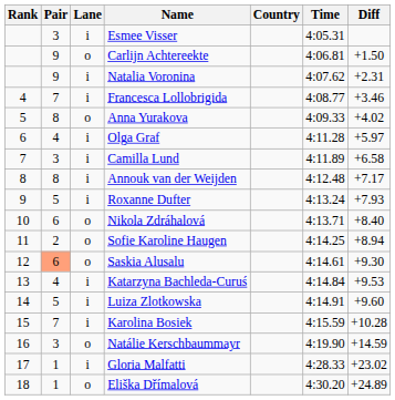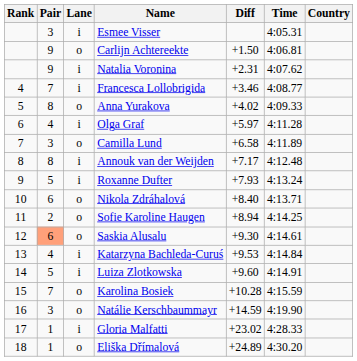 <table class="wikitable sortable" style="text-align:center">
 <tr>
 <th>Rank</th>
 <th>Pair</th>
 <th>Lane</th>
 <th>Name</th>
+<th>Diff</th>
+<th>Time</th>
 <th>Country</th>
-<th>Time</th>
-<th>Diff</th>
 </tr>
 <tr>
 <td></td>
 <td>3</td>
 <td>i</td>
 <td align=left><a href='#'>Esmee Visser</a></td>
+<td></td>
+<td>4:05.31</td>
 <td align=left></td>
-<td>4:05.31</td>
-<td></td>
 </tr>
 <tr>
 <td></td>
 <td>9</td>
 <td>o</td>
 <td align=left><a href='#'>Carlijn Achtereekte</a></td>
+<td>+1.50</td>
+<td>4:06.81</td>
 <td align=left></td>
-<td>4:06.81</td>
-<td>+1.50</td>
 </tr>
 <tr>
 <td></td>
 <td>9</td>
 <td>i</td>
 <td align=left><a href='#'>Natalia Voronina</a></td>
+<td>+2.31</td>
+<td>4:07.62</td>
 <td align=left></td>
-<td>4:07.62</td>
-<td>+2.31</td>
 </tr>
 <tr>
 <td>4</td>
 <td>7</td>
 <td>i</td>
 <td align=left><a href='#'>Francesca Lollobrigida</a></td>
+<td>+3.46</td>
+<td>4:08.77</td>
 <td align=left></td>
-<td>4:08.77</td>
-<td>+3.46</td>
 </tr>
 <tr>
 <td>5</td>
 <td>8</td>
 <td>o</td>
 <td align=left><a href='#'>Anna Yurakova</a></td>
+<td>+4.02</td>
+<td>4:09.33</td>
 <td align=left></td>
-<td>4:09.33</td>
-<td>+4.02</td>
 </tr>
 <tr>
 <td>6</td>
 <td>4</td>
 <td>i</td>
 <td align=left><a href='#'>Olga Graf</a></td>
+<td>+5.97</td>
+<td>4:11.28</td>
 <td align=left></td>
-<td>4:11.28</td>
-<td>+5.97</td>
 </tr>
 <tr>
 <td>7</td>
 <td>3</td>
-<td>i</td>
+<td>o</td>
 <td align=left><a href='#'>Camilla Lund</a></td>
+<td>+6.58</td>
+<td>4:11.89</td>
 <td align=left></td>
-<td>4:11.89</td>
-<td>+6.58</td>
 </tr>
 <tr>
 <td>8</td>
 <td>8</td>
 <td>i</td>
 <td align=left><a href='#'>Annouk van der Weijden</a></td>
+<td>+7.17</td>
+<td>4:12.48</td>
 <td align=left></td>
-<td>4:12.48</td>
-<td>+7.17</td>
 </tr>
 <tr>
 <td>9</td>
 <td>5</td>
 <td>i</td>
 <td align=left><a href='#'>Roxanne Dufter</a></td>
+<td>+7.93</td>
+<td>4:13.24</td>
 <td align=left></td>
-<td>4:13.24</td>
-<td>+7.93</td>
 </tr>
 <tr>
 <td>10</td>
 <td>6</td>
 <td>o</td>
 <td align=left><a href='#'>Nikola Zdráhalová</a></td>
+<td>+8.40</td>
+<td>4:13.71</td>
 <td align=left></td>
-<td>4:13.71</td>
-<td>+8.40</td>
 </tr>
 <tr>
 <td>11</td>
 <td>2</td>
 <td>o</td>
 <td align=left><a href='#'>Sofie Karoline Haugen</a></td>
+<td>+8.94</td>
+<td>4:14.25</td>
 <td align=left></td>
-<td>4:14.25</td>
-<td>+8.94</td>
 </tr>
 <tr>
 <td>12</td>
 <td style="background: lightsalmon;">6</td>
 <td>o</td>
 <td align=left><a href='#'>Saskia Alusalu</a></td>
+<td>+9.30</td>
+<td>4:14.61</td>
 <td align=left></td>
-<td>4:14.61</td>
-<td>+9.30</td>
 </tr>
 <tr>
 <td>13</td>
 <td>4</td>
 <td>i</td>
 <td align=left><a href='#'>Katarzyna Bachleda-Curuś</a></td>
+<td>+9.53</td>
+<td>4:14.84</td>
 <td align=left></td>
-<td>4:14.84</td>
-<td>+9.53</td>
 </tr>
 <tr>
 <td>14</td>
 <td>5</td>
 <td>i</td>
 <td align=left><a href='#'>Luiza Zlotkowska</a></td>
+<td>+9.60</td>
+<td>4:14.91</td>
 <td align=left></td>
-<td>4:14.91</td>
-<td>+9.60</td>
 </tr>
 <tr>
 <td>15</td>
 <td>7</td>
-<td>i</td>
+<td>o</td>
 <td align=left><a href='#'>Karolina Bosiek</a></td>
+<td>+10.28</td>
+<td>4:15.59</td>
 <td align=left></td>
-<td>4:15.59</td>
-<td>+10.28</td>
 </tr>
 <tr>
 <td>16</td>
 <td>3</td>
 <td>o</td>
 <td align=left><a href='#'>Natálie Kerschbaummayr</a></td>
+<td>+14.59</td>
+<td>4:19.90</td>
 <td align=left></td>
-<td>4:19.90</td>
-<td>+14.59</td>
 </tr>
 <tr>
 <td>17</td>
 <td>1</td>
 <td>i</td>
 <td align=left><a href='#'>Gloria Malfatti</a></td>
+<td>+23.02</td>
+<td>4:28.33</td>
 <td align=left></td>
-<td>4:28.33</td>
-<td>+23.02</td>
 </tr>
 <tr>
 <td>18</td>
 <td>1</td>
 <td>o</td>
 <td align=left><a href='#'>Eliška Dřímalová</a></td>
+<td>+24.89</td>
+<td>4:30.20</td>
 <td align=left></td>
-<td>4:30.20</td>
-<td>+24.89</td>
 </tr>
 </table>
